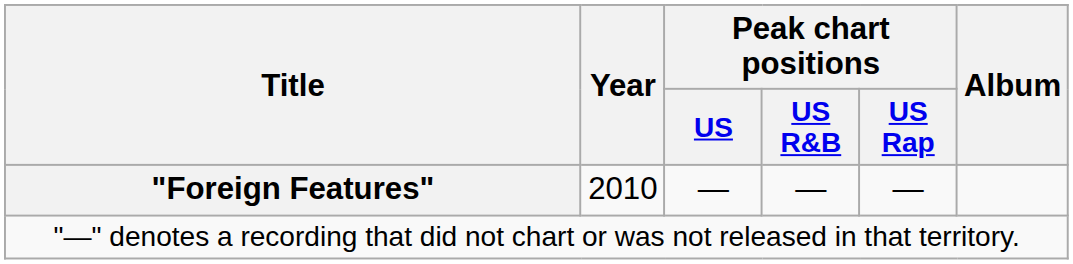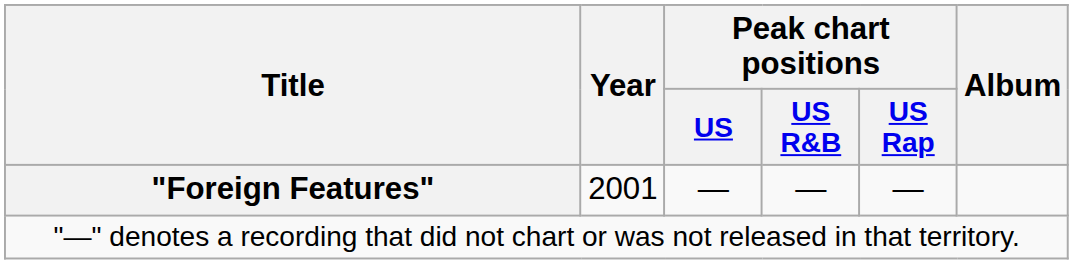 <table class="wikitable plainrowheaders" style="text-align:center;">
 <tr>
 <th scope="col" rowspan="2" style="width:18em;">Title</th>
 <th scope="col" rowspan="2">Year</th>
 <th scope="col" colspan="3">Peak chart positions</th>
 <th scope="col" rowspan="2">Album</th>
 </tr>
 <tr>
 <th scope="col" style="width:3em;font-size:90%;"><a href='#'>US</a></th>
 <th scope="col" style="width:3em;font-size:90%;"><a href='#'>US R&B</a></th>
 <th scope="col" style="width:3em;font-size:90%;"><a href='#'>US Rap</a></th>
 </tr>
 <tr>
 <th scope="row">"Foreign Features"</th>
-<td>2010</td>
+<td>2001</td>
 <td>—</td>
 <td>—</td>
 <td>—</td>
 <td></td>
 </tr>
 <tr>
 <td colspan="13" style="font-size:90%">"—" denotes a recording that did not chart or was not released in that territory.</td>
 </tr>
 </table>
